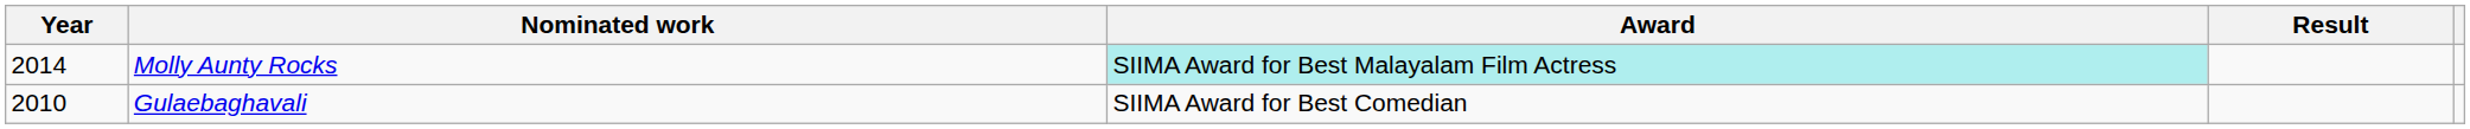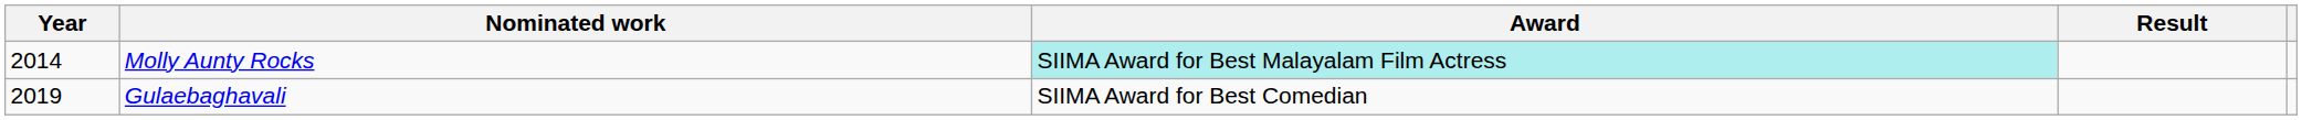 <table class="wikitable" width=100%>
 <tr>
 <th width=5%>Year</th>
 <th width=40%>Nominated work</th>
 <th width=45%>Award</th>
 <th width=10%>Result</th>
 <th width="3%"></th>
 </tr>
 <tr>
 <td>2014</td>
 <td><em><a href='#'>Molly Aunty Rocks</a></em></td>
 <td style="background: paleturquoise;">SIIMA Award for Best Malayalam Film Actress</td>
 <td></td>
 <td></td>
 </tr>
 <tr>
-<td>2010</td>
+<td>2019</td>
 <td><em><a href='#'>Gulaebaghavali</a></em></td>
 <td>SIIMA Award for Best Comedian</td>
 <td></td>
 <td></td>
 </tr>
 </table>
